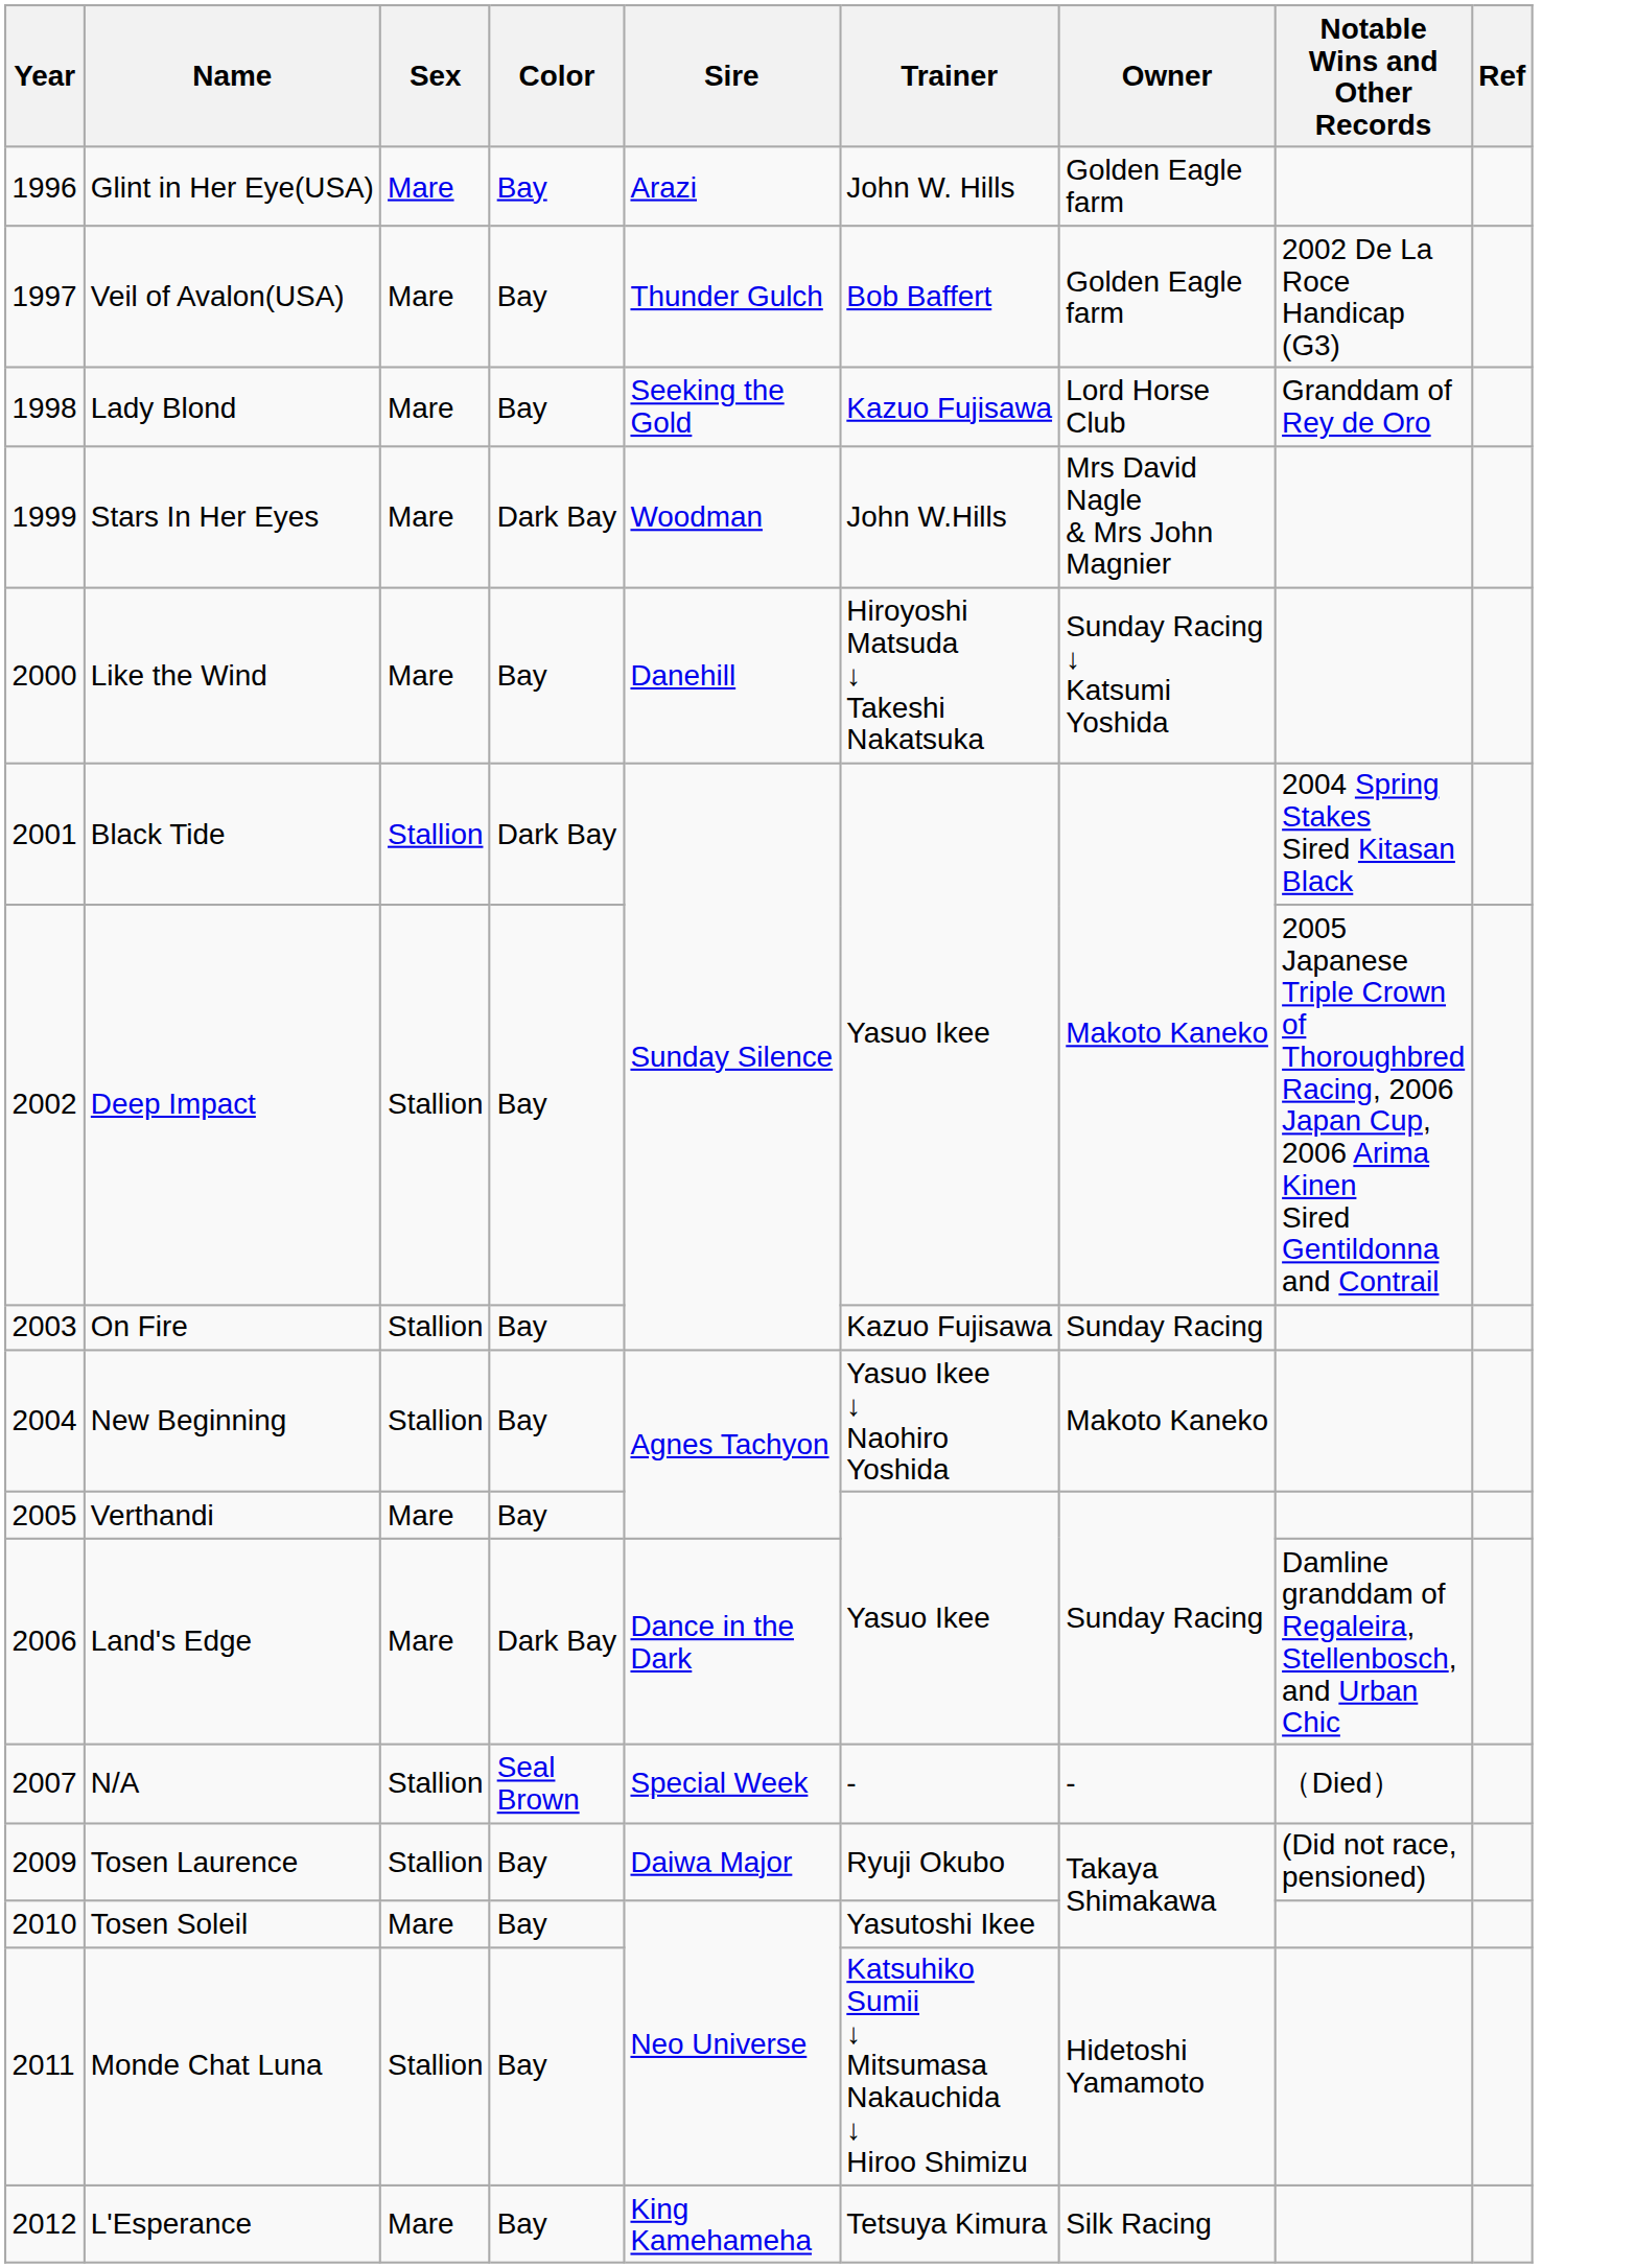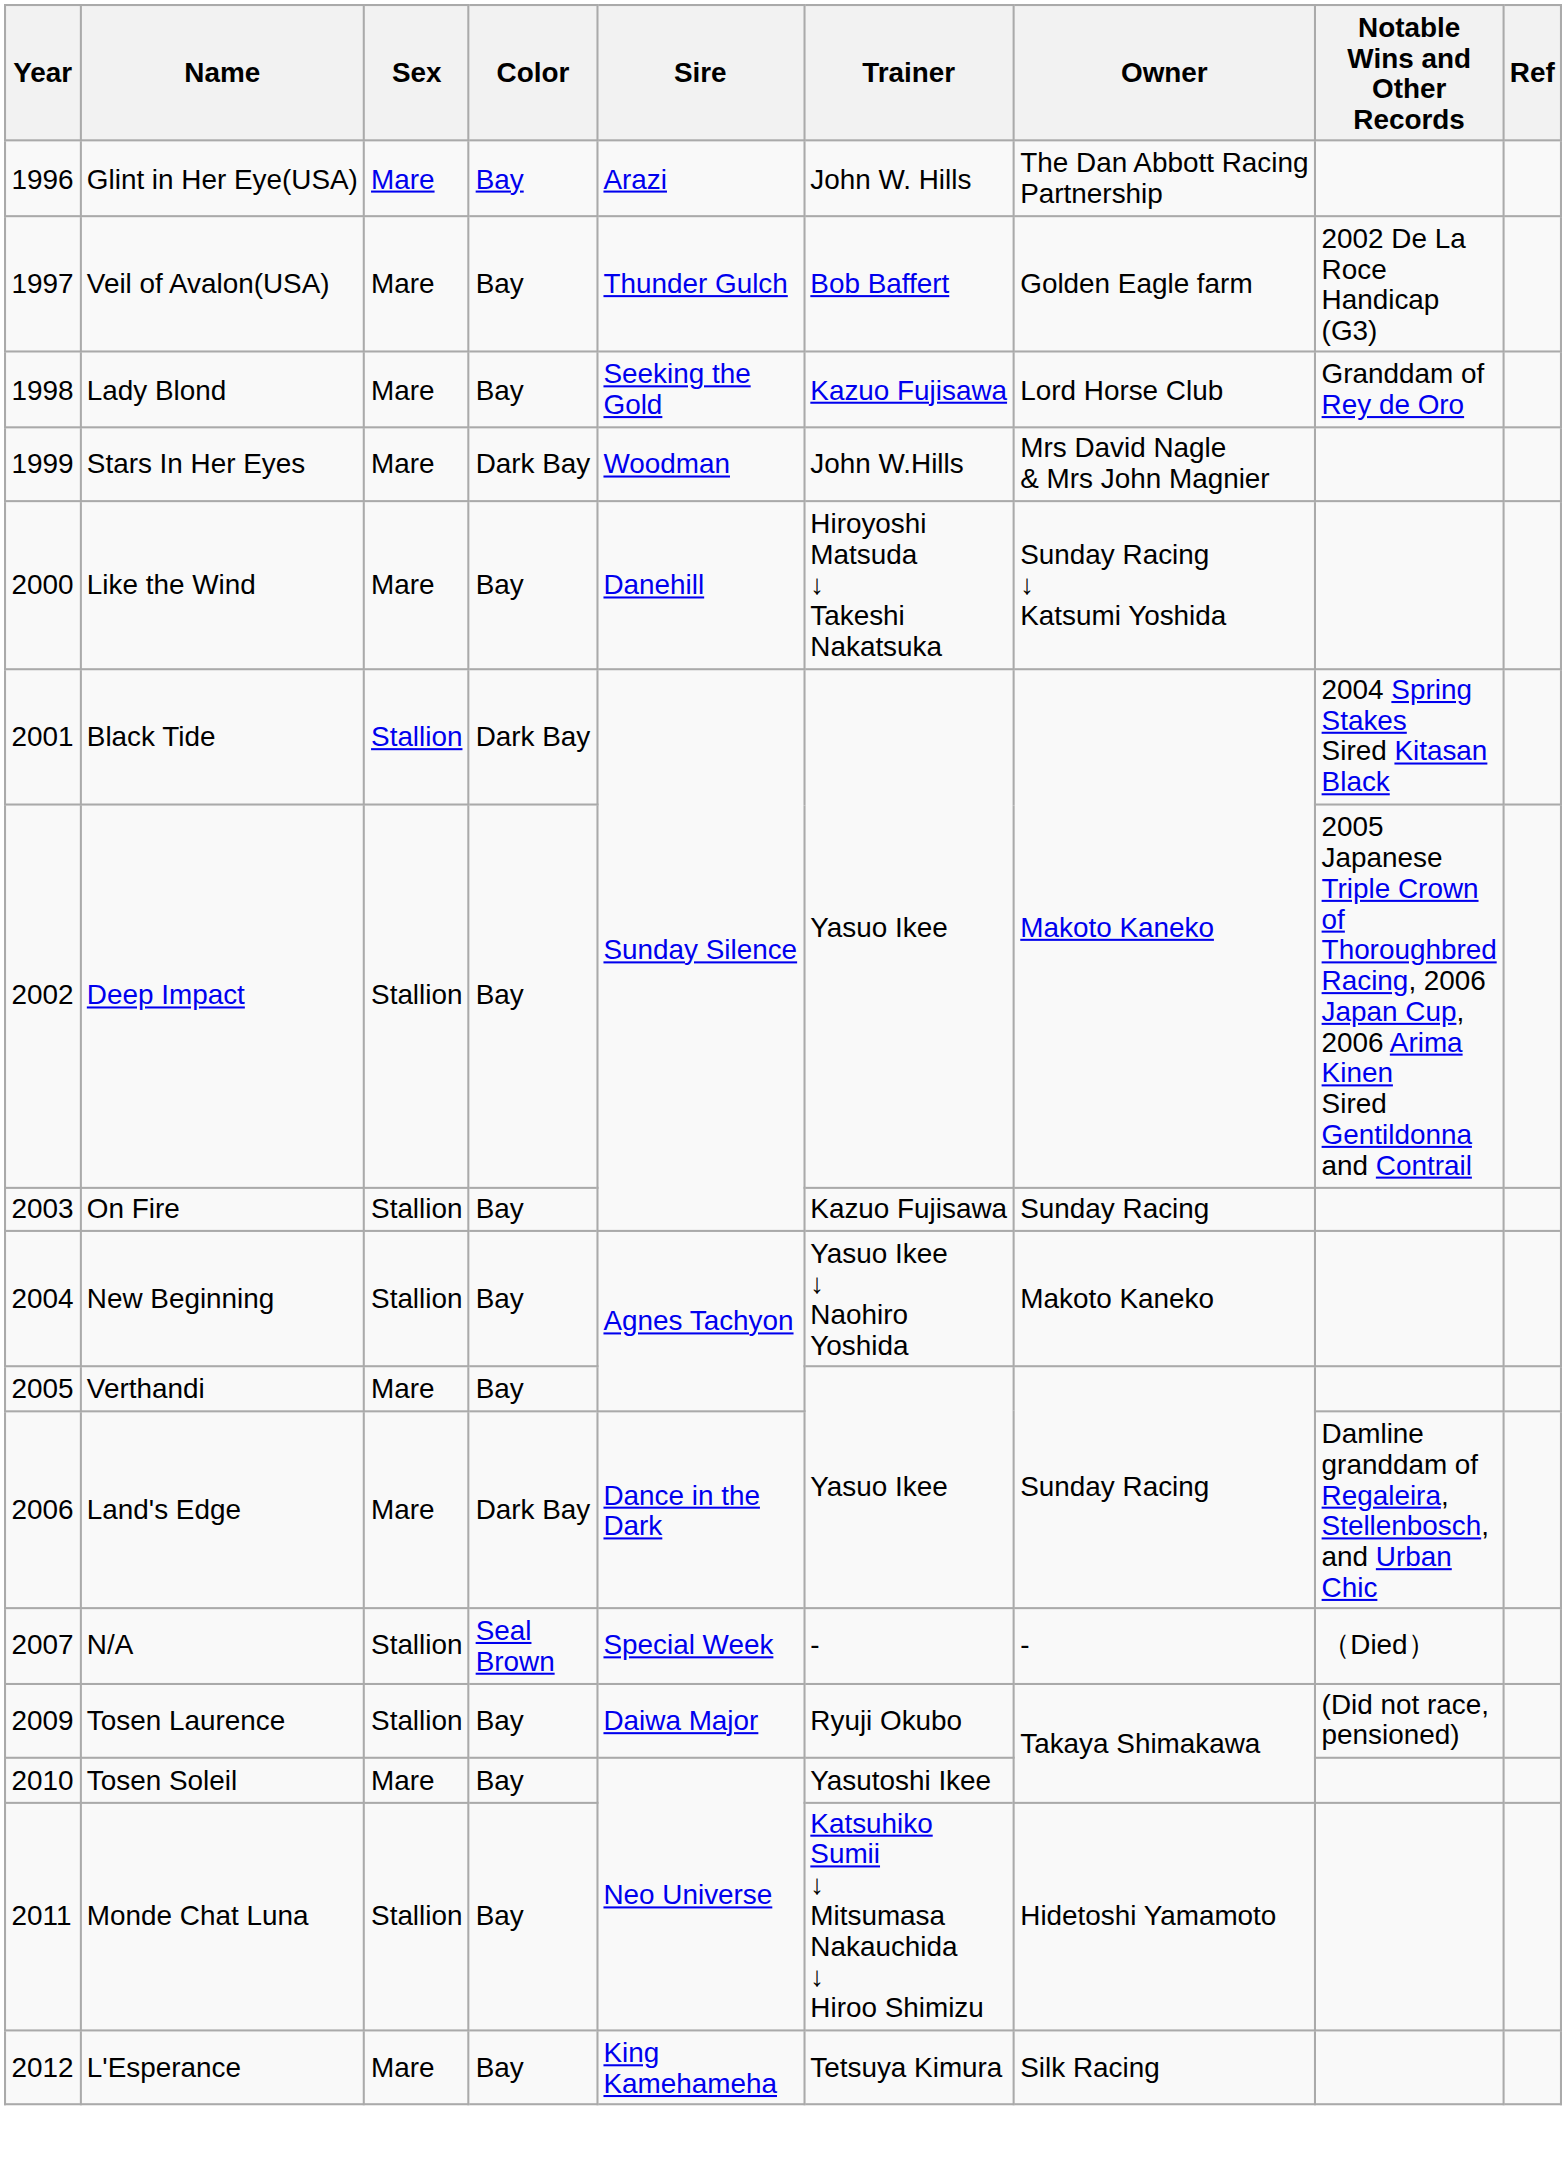 <table class="wikitable" border="1" style="font-size: 85%">
 <tr>
 <th>Year</th>
 <th>Name</th>
 <th>Sex</th>
 <th>Color</th>
 <th>Sire</th>
 <th>Trainer</th>
 <th>Owner</th>
 <th>Notable Wins and Other Records</th>
 <th>Ref</th>
 </tr>
 <tr>
 <td>1996</td>
 <td nowrap="">Glint in Her Eye(USA)</td>
 <td><a href='#'>Mare</a></td>
 <td><a href='#'>Bay</a></td>
 <td><a href='#'>Arazi</a></td>
 <td nowrap="">John W. Hills</td>
-<td>Golden Eagle farm</td>
+<td nowrap="">The Dan Abbott Racing<br>Partnership</td>
 <td></td>
 <td></td>
 </tr>
 <tr>
 <td>1997</td>
 <td>Veil of Avalon(USA)</td>
 <td>Mare</td>
 <td>Bay</td>
 <td><a href='#'>Thunder Gulch</a></td>
 <td><a href='#'>Bob Baffert</a></td>
 <td>Golden Eagle farm</td>
 <td>2002 De La Roce Handicap (G3)</td>
 <td></td>
 </tr>
 <tr>
 <td>1998</td>
 <td>Lady Blond</td>
 <td>Mare</td>
 <td>Bay</td>
 <td><a href='#'>Seeking the Gold</a></td>
 <td nowrap=""><a href='#'>Kazuo Fujisawa</a></td>
 <td>Lord Horse Club</td>
 <td>Granddam of <a href='#'>Rey de Oro</a></td>
 <td></td>
 </tr>
 <tr>
 <td>1999</td>
 <td nowrap="">Stars In Her Eyes</td>
 <td>Mare</td>
 <td nowrap="">Dark Bay</td>
 <td><a href='#'>Woodman</a></td>
 <td>John W.Hills</td>
 <td>Mrs David Nagle<br>& Mrs John Magnier</td>
 <td></td>
 <td></td>
 </tr>
 <tr>
 <td>2000</td>
 <td>Like the Wind</td>
 <td>Mare</td>
 <td>Bay</td>
 <td><a href='#'>Danehill</a></td>
 <td>Hiroyoshi Matsuda<br>↓<br>Takeshi Nakatsuka</td>
 <td>Sunday Racing<br>↓<br>Katsumi Yoshida</td>
 <td></td>
 <td></td>
 </tr>
 <tr>
 <td>2001</td>
 <td>Black Tide</td>
 <td><a href='#'>Stallion</a></td>
 <td>Dark Bay</td>
 <td rowspan="3" nowrap=""><a href='#'>Sunday Silence</a></td>
 <td rowspan="2">Yasuo Ikee</td>
 <td rowspan="2"><a href='#'>Makoto Kaneko</a></td>
 <td>2004 <a href='#'>Spring Stakes</a><br>Sired <a href='#'>Kitasan Black</a></td>
 <td></td>
 </tr>
 <tr>
 <td>2002</td>
 <td><a href='#'>Deep Impact</a></td>
 <td>Stallion</td>
 <td>Bay</td>
 <td><span>2005 Japanese <a href='#'>Triple Crown of Thoroughbred Racing</a>,</span> 2006 <a href='#'>Japan Cup</a>, 2006 <a href='#'>Arima Kinen</a><br>Sired <a href='#'>Gentildonna</a> and <a href='#'>Contrail</a></td>
 <td></td>
 </tr>
 <tr>
 <td>2003</td>
 <td>On Fire</td>
 <td>Stallion</td>
 <td>Bay</td>
 <td>Kazuo Fujisawa</td>
 <td>Sunday Racing</td>
 <td></td>
 <td></td>
 </tr>
 <tr>
 <td>2004</td>
 <td>New Beginning</td>
 <td>Stallion</td>
 <td>Bay</td>
 <td rowspan="2"><a href='#'>Agnes Tachyon</a></td>
 <td>Yasuo Ikee<br>↓<br>Naohiro Yoshida</td>
 <td nowrap="">Makoto Kaneko</td>
 <td></td>
 <td></td>
 </tr>
 <tr>
 <td>2005</td>
 <td>Verthandi</td>
 <td>Mare</td>
 <td>Bay</td>
 <td rowspan="2">Yasuo Ikee</td>
 <td rowspan="2">Sunday Racing</td>
 <td></td>
 <td></td>
 </tr>
 <tr>
 <td>2006</td>
 <td>Land's Edge</td>
 <td>Mare</td>
 <td nowrap="">Dark Bay</td>
 <td><a href='#'>Dance in the Dark</a></td>
 <td>Damline granddam of <a href='#'>Regaleira</a>, <a href='#'>Stellenbosch</a>, and <a href='#'>Urban Chic</a></td>
 <td></td>
 </tr>
 <tr>
 <td>2007</td>
 <td nowrap="">N/A</td>
 <td>Stallion</td>
 <td><a href='#'>Seal Brown</a></td>
 <td><a href='#'>Special Week</a></td>
 <td>-</td>
 <td>-</td>
 <td>（Died）</td>
 <td></td>
 </tr>
 <tr>
 <td>2009</td>
 <td>Tosen Laurence</td>
 <td>Stallion</td>
 <td>Bay</td>
 <td><a href='#'>Daiwa Major</a></td>
 <td>Ryuji Okubo</td>
 <td rowspan="2">Takaya Shimakawa</td>
 <td>(Did not race, pensioned)</td>
 <td></td>
 </tr>
 <tr>
 <td>2010</td>
 <td>Tosen Soleil</td>
 <td>Mare</td>
 <td>Bay</td>
 <td rowspan="2"><a href='#'>Neo Universe</a></td>
 <td>Yasutoshi Ikee</td>
 <td></td>
 <td></td>
 </tr>
 <tr>
 <td>2011</td>
 <td>Monde Chat Luna</td>
 <td>Stallion</td>
 <td>Bay</td>
 <td><a href='#'>Katsuhiko Sumii</a><br>↓<br>Mitsumasa Nakauchida<br>↓<br>Hiroo Shimizu</td>
 <td>Hidetoshi Yamamoto</td>
 <td></td>
 <td></td>
 </tr>
 <tr>
 <td>2012</td>
 <td>L'Esperance</td>
 <td>Mare</td>
 <td>Bay</td>
 <td><a href='#'>King Kamehameha</a></td>
 <td>Tetsuya Kimura</td>
 <td>Silk Racing</td>
 <td></td>
 <td></td>
 </tr>
 </table>
